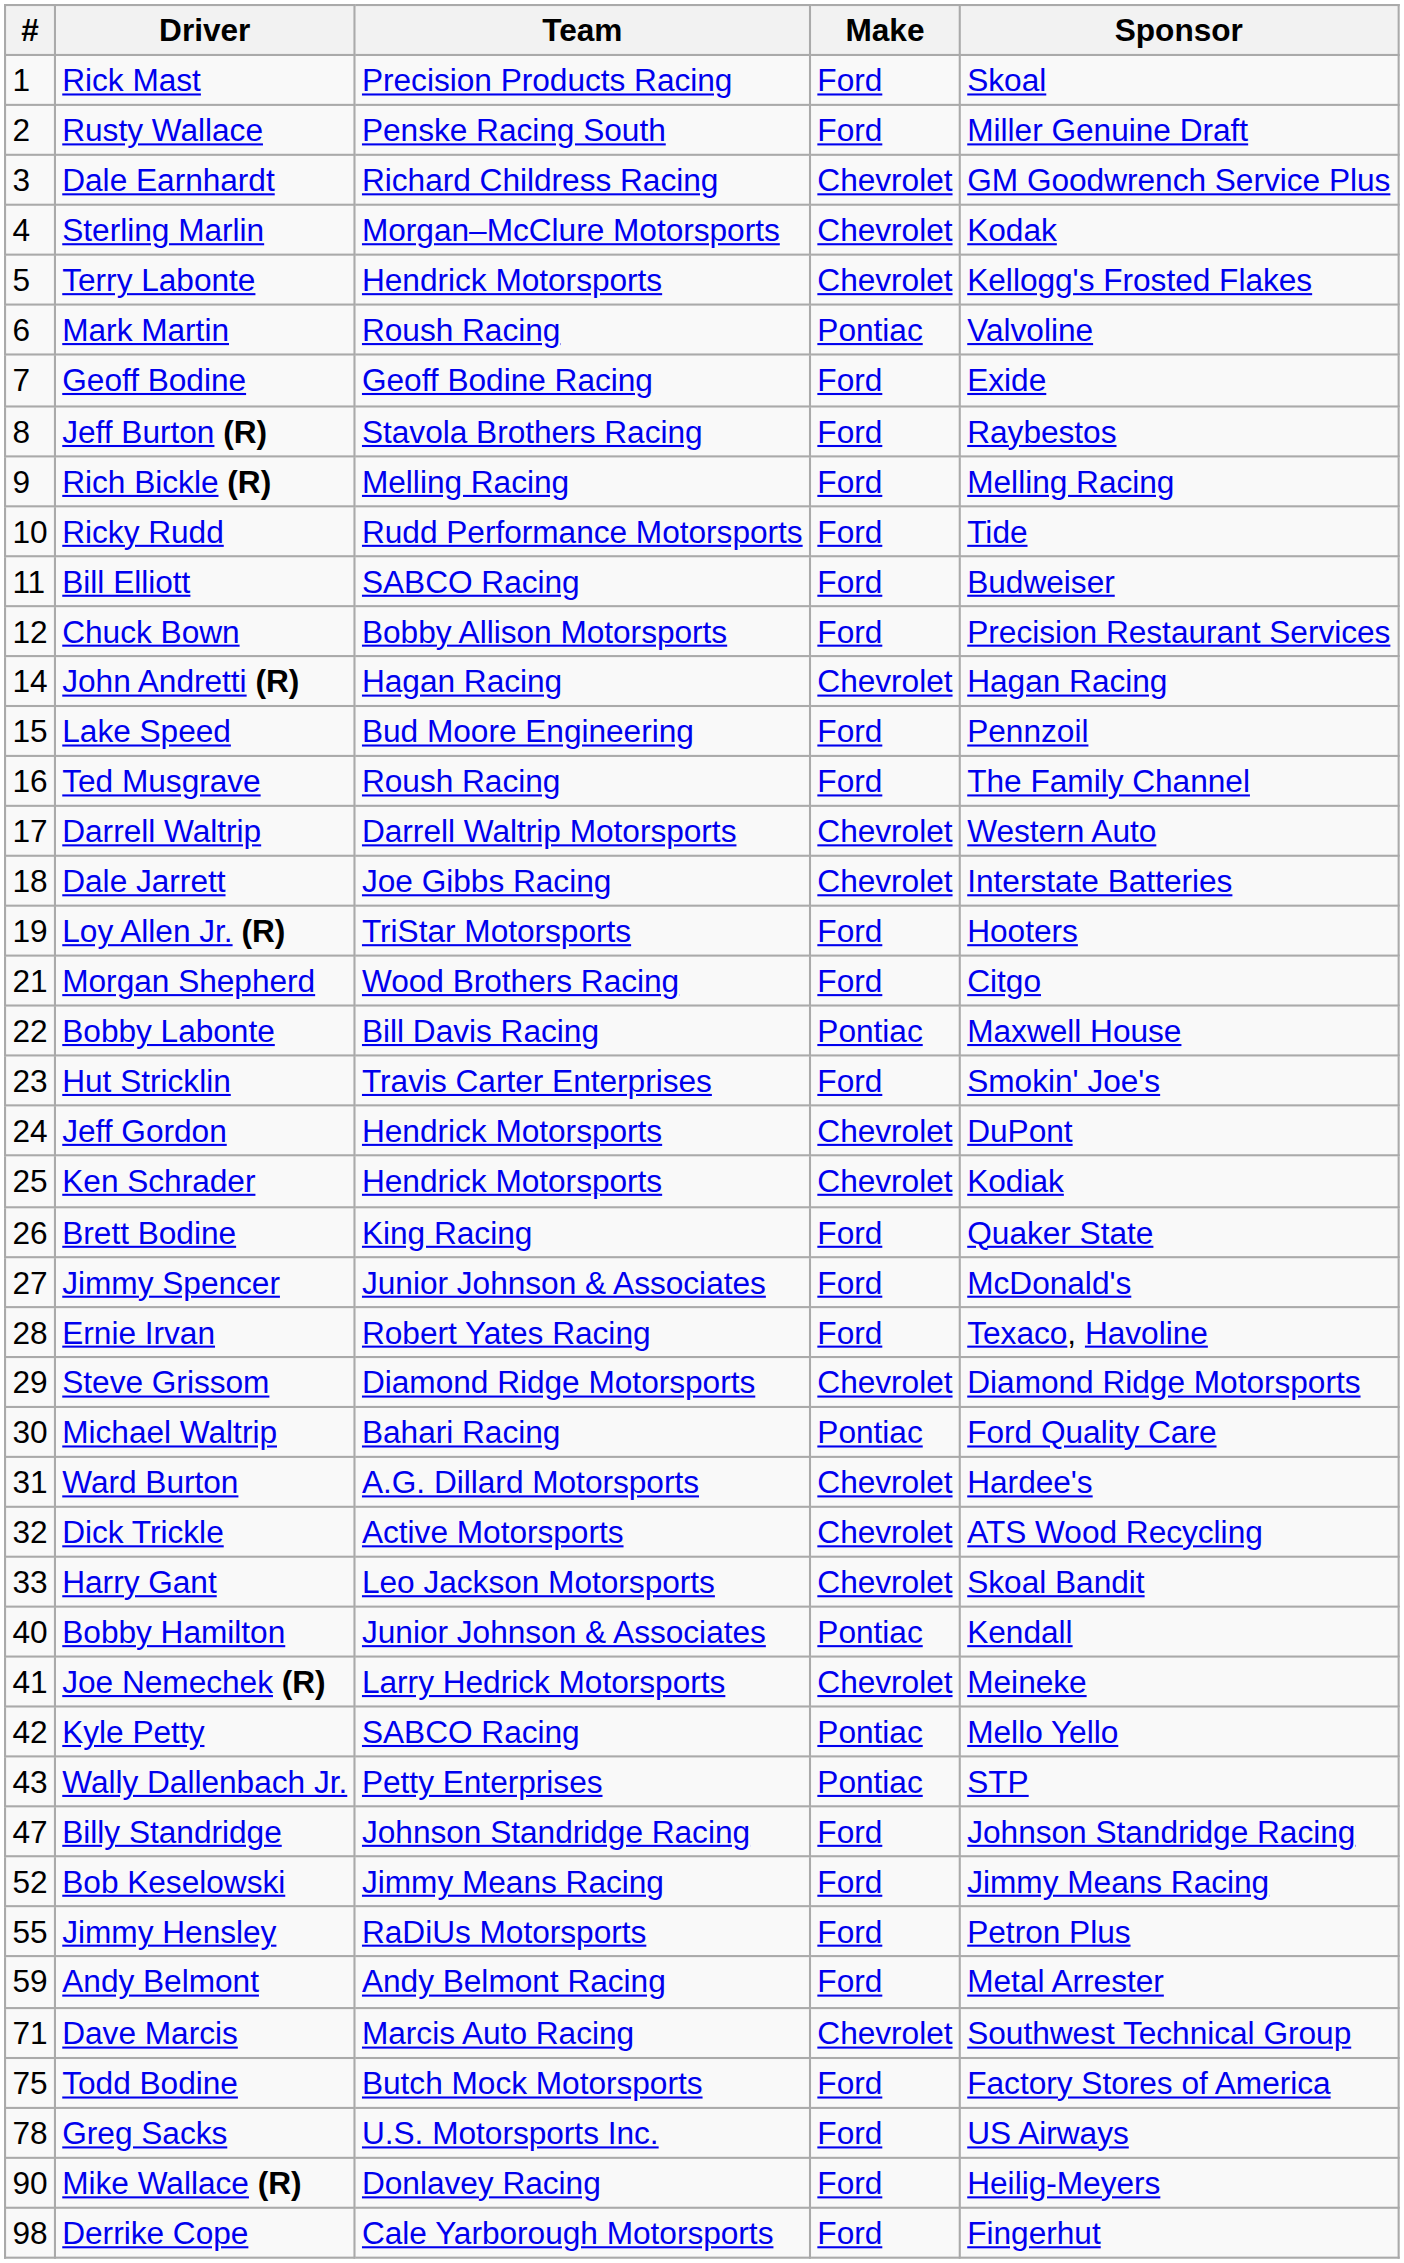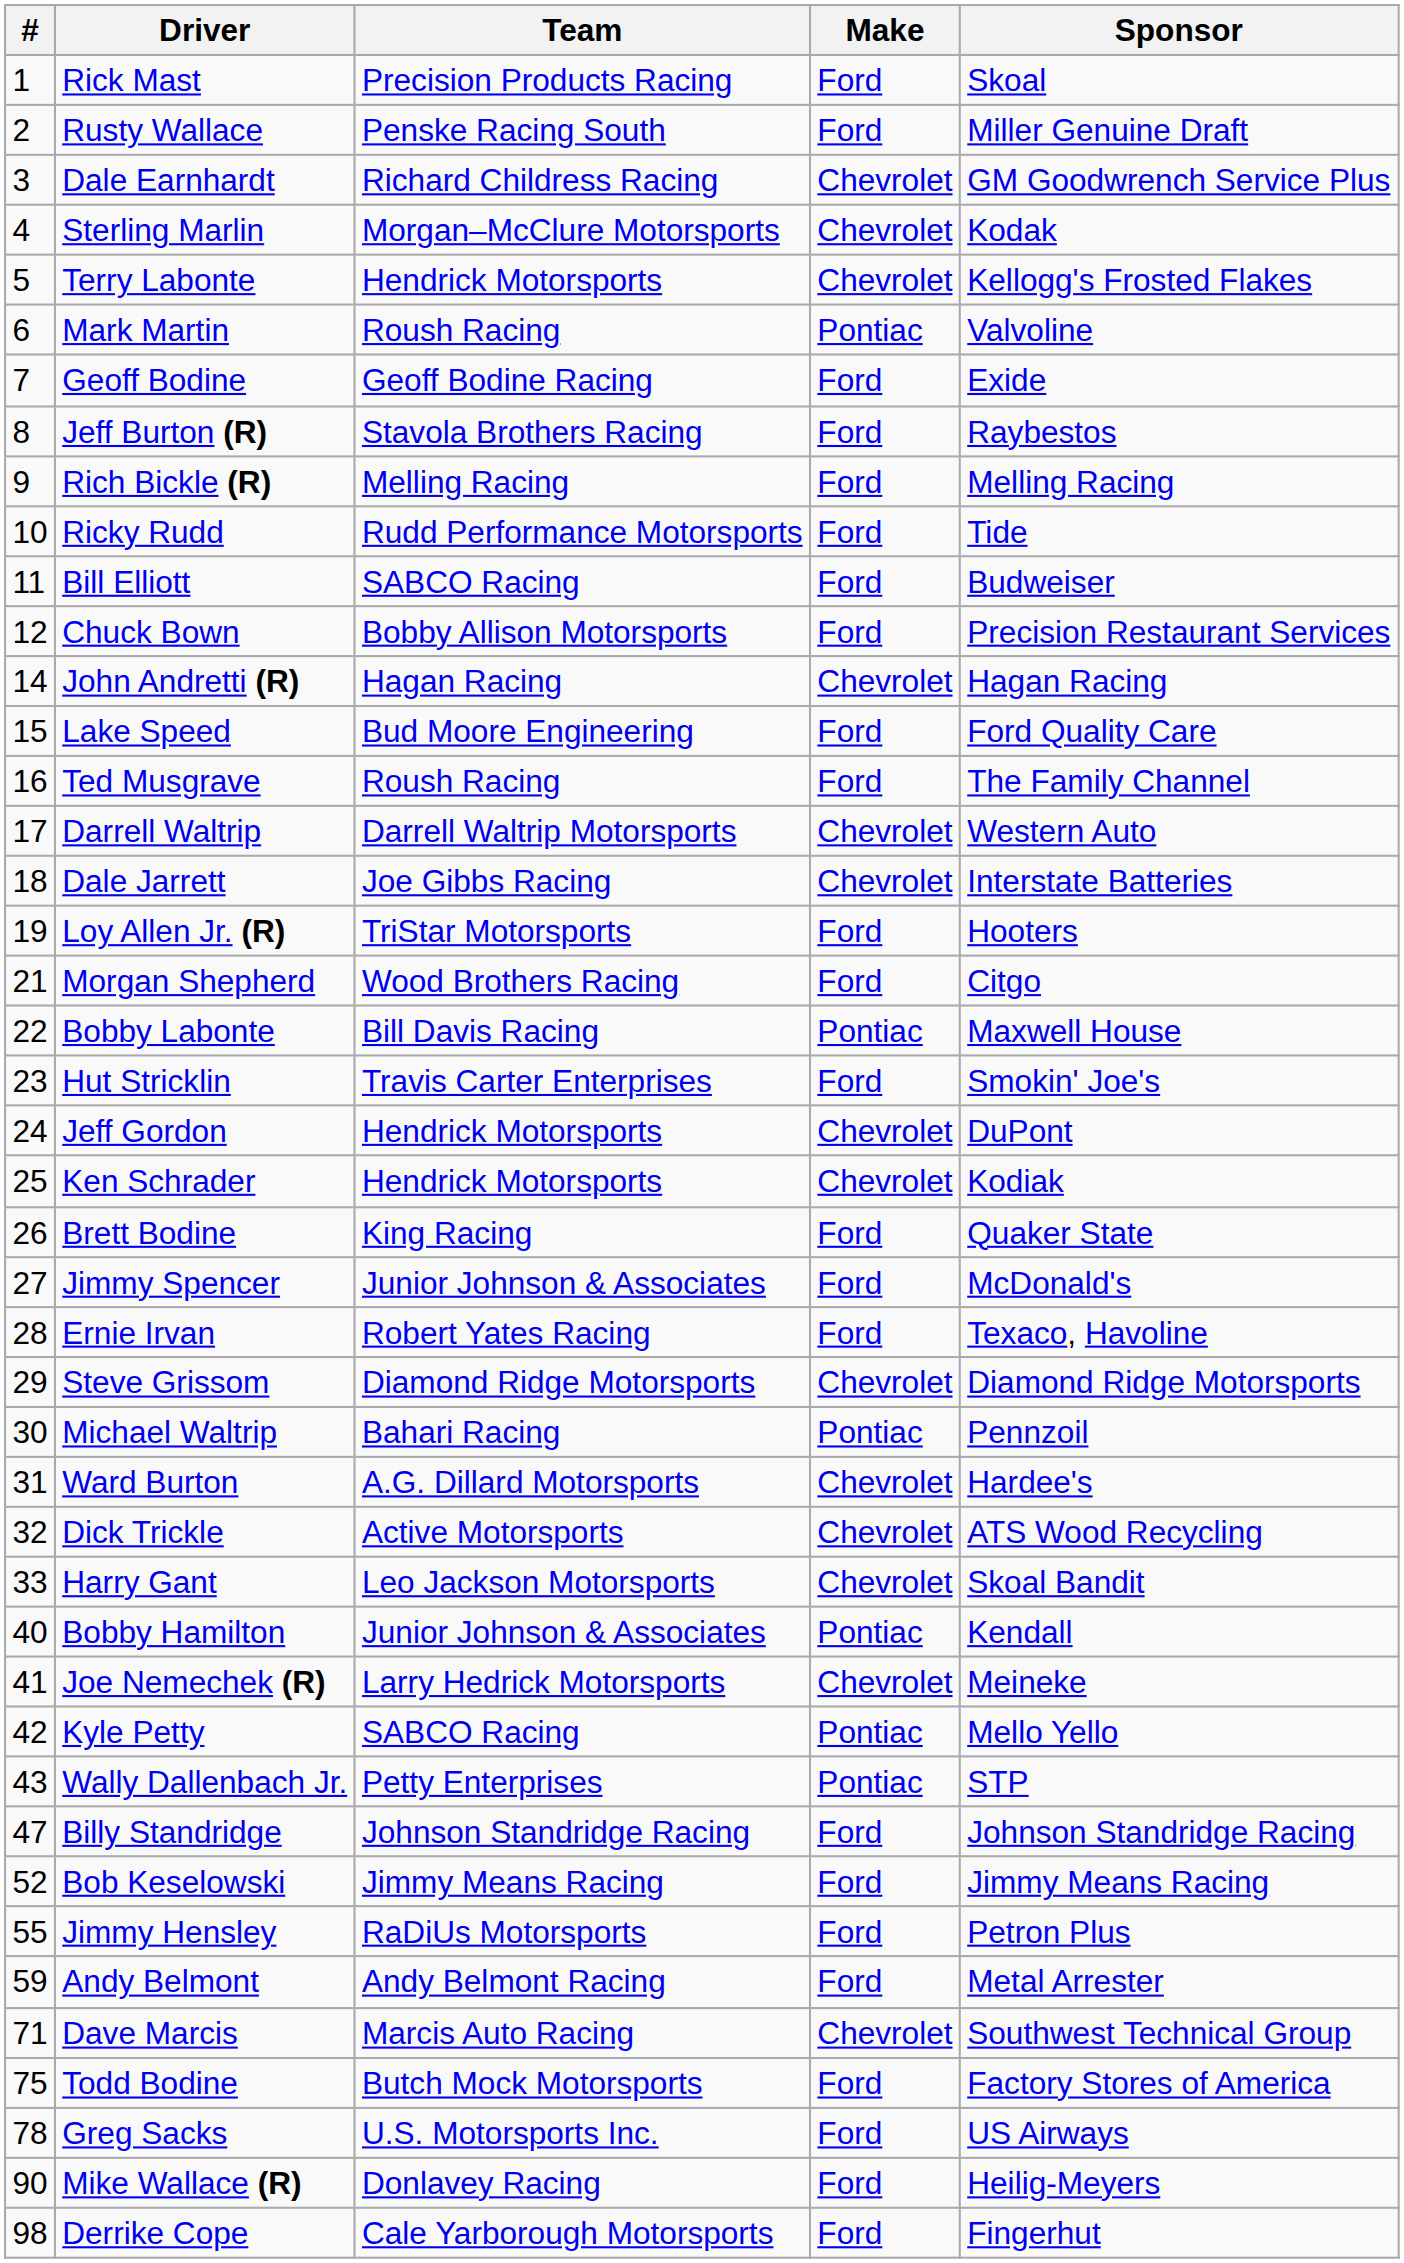 <table class="wikitable" style="font-size:95%">
 <tr>
 <th>#</th>
 <th>Driver</th>
 <th>Team</th>
 <th>Make</th>
 <th>Sponsor</th>
 </tr>
 <tr>
 <td>1</td>
 <td><a href='#'>Rick Mast</a></td>
 <td><a href='#'>Precision Products Racing</a></td>
 <td><a href='#'>Ford</a></td>
 <td><a href='#'>Skoal</a></td>
 </tr>
 <tr>
 <td>2</td>
 <td><a href='#'>Rusty Wallace</a></td>
 <td><a href='#'>Penske Racing South</a></td>
 <td><a href='#'>Ford</a></td>
 <td><a href='#'>Miller Genuine Draft</a></td>
 </tr>
 <tr>
 <td>3</td>
 <td><a href='#'>Dale Earnhardt</a></td>
 <td><a href='#'>Richard Childress Racing</a></td>
 <td><a href='#'>Chevrolet</a></td>
 <td><a href='#'>GM Goodwrench Service Plus</a></td>
 </tr>
 <tr>
 <td>4</td>
 <td><a href='#'>Sterling Marlin</a></td>
 <td><a href='#'>Morgan–McClure Motorsports</a></td>
 <td><a href='#'>Chevrolet</a></td>
 <td><a href='#'>Kodak</a></td>
 </tr>
 <tr>
 <td>5</td>
 <td><a href='#'>Terry Labonte</a></td>
 <td><a href='#'>Hendrick Motorsports</a></td>
 <td><a href='#'>Chevrolet</a></td>
 <td><a href='#'>Kellogg's Frosted Flakes</a></td>
 </tr>
 <tr>
 <td>6</td>
 <td><a href='#'>Mark Martin</a></td>
 <td><a href='#'>Roush Racing</a></td>
 <td><a href='#'>Pontiac</a></td>
 <td><a href='#'>Valvoline</a></td>
 </tr>
 <tr>
 <td>7</td>
 <td><a href='#'>Geoff Bodine</a></td>
 <td><a href='#'>Geoff Bodine Racing</a></td>
 <td><a href='#'>Ford</a></td>
 <td><a href='#'>Exide</a></td>
 </tr>
 <tr>
 <td>8</td>
 <td><a href='#'>Jeff Burton</a> <strong>(R)</strong></td>
 <td><a href='#'>Stavola Brothers Racing</a></td>
 <td><a href='#'>Ford</a></td>
 <td><a href='#'>Raybestos</a></td>
 </tr>
 <tr>
 <td>9</td>
 <td><a href='#'>Rich Bickle</a> <strong>(R)</strong></td>
 <td><a href='#'>Melling Racing</a></td>
 <td><a href='#'>Ford</a></td>
 <td><a href='#'>Melling Racing</a></td>
 </tr>
 <tr>
 <td>10</td>
 <td><a href='#'>Ricky Rudd</a></td>
 <td><a href='#'>Rudd Performance Motorsports</a></td>
 <td><a href='#'>Ford</a></td>
 <td><a href='#'>Tide</a></td>
 </tr>
 <tr>
 <td>11</td>
 <td><a href='#'>Bill Elliott</a></td>
 <td><a href='#'>SABCO Racing</a></td>
 <td><a href='#'>Ford</a></td>
 <td><a href='#'>Budweiser</a></td>
 </tr>
 <tr>
 <td>12</td>
 <td><a href='#'>Chuck Bown</a></td>
 <td><a href='#'>Bobby Allison Motorsports</a></td>
 <td><a href='#'>Ford</a></td>
 <td><a href='#'>Precision Restaurant Services</a></td>
 </tr>
 <tr>
 <td>14</td>
 <td><a href='#'>John Andretti</a> <strong>(R)</strong></td>
 <td><a href='#'>Hagan Racing</a></td>
 <td><a href='#'>Chevrolet</a></td>
 <td><a href='#'>Hagan Racing</a></td>
 </tr>
 <tr>
 <td>15</td>
 <td><a href='#'>Lake Speed</a></td>
 <td><a href='#'>Bud Moore Engineering</a></td>
 <td><a href='#'>Ford</a></td>
-<td><a href='#'>Pennzoil</a></td>
+<td><a href='#'>Ford Quality Care</a></td>
 </tr>
 <tr>
 <td>16</td>
 <td><a href='#'>Ted Musgrave</a></td>
 <td><a href='#'>Roush Racing</a></td>
 <td><a href='#'>Ford</a></td>
 <td><a href='#'>The Family Channel</a></td>
 </tr>
 <tr>
 <td>17</td>
 <td><a href='#'>Darrell Waltrip</a></td>
 <td><a href='#'>Darrell Waltrip Motorsports</a></td>
 <td><a href='#'>Chevrolet</a></td>
 <td><a href='#'>Western Auto</a></td>
 </tr>
 <tr>
 <td>18</td>
 <td><a href='#'>Dale Jarrett</a></td>
 <td><a href='#'>Joe Gibbs Racing</a></td>
 <td><a href='#'>Chevrolet</a></td>
 <td><a href='#'>Interstate Batteries</a></td>
 </tr>
 <tr>
 <td>19</td>
 <td><a href='#'>Loy Allen Jr.</a> <strong>(R)</strong></td>
 <td><a href='#'>TriStar Motorsports</a></td>
 <td><a href='#'>Ford</a></td>
 <td><a href='#'>Hooters</a></td>
 </tr>
 <tr>
 <td>21</td>
 <td><a href='#'>Morgan Shepherd</a></td>
 <td><a href='#'>Wood Brothers Racing</a></td>
 <td><a href='#'>Ford</a></td>
 <td><a href='#'>Citgo</a></td>
 </tr>
 <tr>
 <td>22</td>
 <td><a href='#'>Bobby Labonte</a></td>
 <td><a href='#'>Bill Davis Racing</a></td>
 <td><a href='#'>Pontiac</a></td>
 <td><a href='#'>Maxwell House</a></td>
 </tr>
 <tr>
 <td>23</td>
 <td><a href='#'>Hut Stricklin</a></td>
 <td><a href='#'>Travis Carter Enterprises</a></td>
 <td><a href='#'>Ford</a></td>
 <td><a href='#'>Smokin' Joe's</a></td>
 </tr>
 <tr>
 <td>24</td>
 <td><a href='#'>Jeff Gordon</a></td>
 <td><a href='#'>Hendrick Motorsports</a></td>
 <td><a href='#'>Chevrolet</a></td>
 <td><a href='#'>DuPont</a></td>
 </tr>
 <tr>
 <td>25</td>
 <td><a href='#'>Ken Schrader</a></td>
 <td><a href='#'>Hendrick Motorsports</a></td>
 <td><a href='#'>Chevrolet</a></td>
 <td><a href='#'>Kodiak</a></td>
 </tr>
 <tr>
 <td>26</td>
 <td><a href='#'>Brett Bodine</a></td>
 <td><a href='#'>King Racing</a></td>
 <td><a href='#'>Ford</a></td>
 <td><a href='#'>Quaker State</a></td>
 </tr>
 <tr>
 <td>27</td>
 <td><a href='#'>Jimmy Spencer</a></td>
 <td><a href='#'>Junior Johnson & Associates</a></td>
 <td><a href='#'>Ford</a></td>
 <td><a href='#'>McDonald's</a></td>
 </tr>
 <tr>
 <td>28</td>
 <td><a href='#'>Ernie Irvan</a></td>
 <td><a href='#'>Robert Yates Racing</a></td>
 <td><a href='#'>Ford</a></td>
 <td><a href='#'>Texaco</a>, <a href='#'>Havoline</a></td>
 </tr>
 <tr>
 <td>29</td>
 <td><a href='#'>Steve Grissom</a></td>
 <td><a href='#'>Diamond Ridge Motorsports</a></td>
 <td><a href='#'>Chevrolet</a></td>
 <td><a href='#'>Diamond Ridge Motorsports</a></td>
 </tr>
 <tr>
 <td>30</td>
 <td><a href='#'>Michael Waltrip</a></td>
 <td><a href='#'>Bahari Racing</a></td>
 <td><a href='#'>Pontiac</a></td>
-<td><a href='#'>Ford Quality Care</a></td>
+<td><a href='#'>Pennzoil</a></td>
 </tr>
 <tr>
 <td>31</td>
 <td><a href='#'>Ward Burton</a></td>
 <td><a href='#'>A.G. Dillard Motorsports</a></td>
 <td><a href='#'>Chevrolet</a></td>
 <td><a href='#'>Hardee's</a></td>
 </tr>
 <tr>
 <td>32</td>
 <td><a href='#'>Dick Trickle</a></td>
 <td><a href='#'>Active Motorsports</a></td>
 <td><a href='#'>Chevrolet</a></td>
 <td><a href='#'>ATS Wood Recycling</a></td>
 </tr>
 <tr>
 <td>33</td>
 <td><a href='#'>Harry Gant</a></td>
 <td><a href='#'>Leo Jackson Motorsports</a></td>
 <td><a href='#'>Chevrolet</a></td>
 <td><a href='#'>Skoal Bandit</a></td>
 </tr>
 <tr>
 <td>40</td>
 <td><a href='#'>Bobby Hamilton</a></td>
 <td><a href='#'>Junior Johnson & Associates</a></td>
 <td><a href='#'>Pontiac</a></td>
 <td><a href='#'>Kendall</a></td>
 </tr>
 <tr>
 <td>41</td>
 <td><a href='#'>Joe Nemechek</a> <strong>(R)</strong></td>
 <td><a href='#'>Larry Hedrick Motorsports</a></td>
 <td><a href='#'>Chevrolet</a></td>
 <td><a href='#'>Meineke</a></td>
 </tr>
 <tr>
 <td>42</td>
 <td><a href='#'>Kyle Petty</a></td>
 <td><a href='#'>SABCO Racing</a></td>
 <td><a href='#'>Pontiac</a></td>
 <td><a href='#'>Mello Yello</a></td>
 </tr>
 <tr>
 <td>43</td>
 <td><a href='#'>Wally Dallenbach Jr.</a></td>
 <td><a href='#'>Petty Enterprises</a></td>
 <td><a href='#'>Pontiac</a></td>
 <td><a href='#'>STP</a></td>
 </tr>
 <tr>
 <td>47</td>
 <td><a href='#'>Billy Standridge</a></td>
 <td><a href='#'>Johnson Standridge Racing</a></td>
 <td><a href='#'>Ford</a></td>
 <td><a href='#'>Johnson Standridge Racing</a></td>
 </tr>
 <tr>
 <td>52</td>
 <td><a href='#'>Bob Keselowski</a></td>
 <td><a href='#'>Jimmy Means Racing</a></td>
 <td><a href='#'>Ford</a></td>
 <td><a href='#'>Jimmy Means Racing</a></td>
 </tr>
 <tr>
 <td>55</td>
 <td><a href='#'>Jimmy Hensley</a></td>
 <td><a href='#'>RaDiUs Motorsports</a></td>
 <td><a href='#'>Ford</a></td>
 <td><a href='#'>Petron Plus</a></td>
 </tr>
 <tr>
 <td>59</td>
 <td><a href='#'>Andy Belmont</a></td>
 <td><a href='#'>Andy Belmont Racing</a></td>
 <td><a href='#'>Ford</a></td>
 <td><a href='#'>Metal Arrester</a></td>
 </tr>
 <tr>
 <td>71</td>
 <td><a href='#'>Dave Marcis</a></td>
 <td><a href='#'>Marcis Auto Racing</a></td>
 <td><a href='#'>Chevrolet</a></td>
 <td><a href='#'>Southwest Technical Group</a></td>
 </tr>
 <tr>
 <td>75</td>
 <td><a href='#'>Todd Bodine</a></td>
 <td><a href='#'>Butch Mock Motorsports</a></td>
 <td><a href='#'>Ford</a></td>
 <td><a href='#'>Factory Stores of America</a></td>
 </tr>
 <tr>
 <td>78</td>
 <td><a href='#'>Greg Sacks</a></td>
 <td><a href='#'>U.S. Motorsports Inc.</a></td>
 <td><a href='#'>Ford</a></td>
 <td><a href='#'>US Airways</a></td>
 </tr>
 <tr>
 <td>90</td>
 <td><a href='#'>Mike Wallace</a> <strong>(R)</strong></td>
 <td><a href='#'>Donlavey Racing</a></td>
 <td><a href='#'>Ford</a></td>
 <td><a href='#'>Heilig-Meyers</a></td>
 </tr>
 <tr>
 <td>98</td>
 <td><a href='#'>Derrike Cope</a></td>
 <td><a href='#'>Cale Yarborough Motorsports</a></td>
 <td><a href='#'>Ford</a></td>
 <td><a href='#'>Fingerhut</a></td>
 </tr>
 </table>
